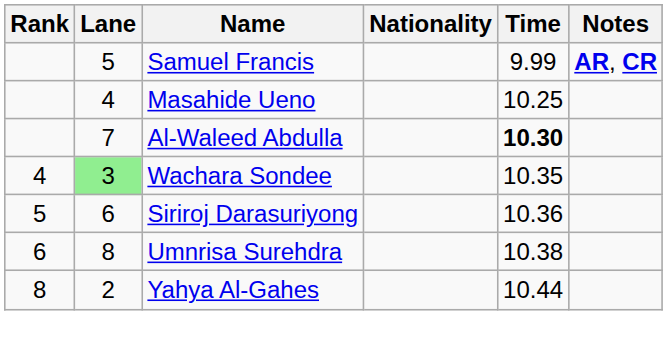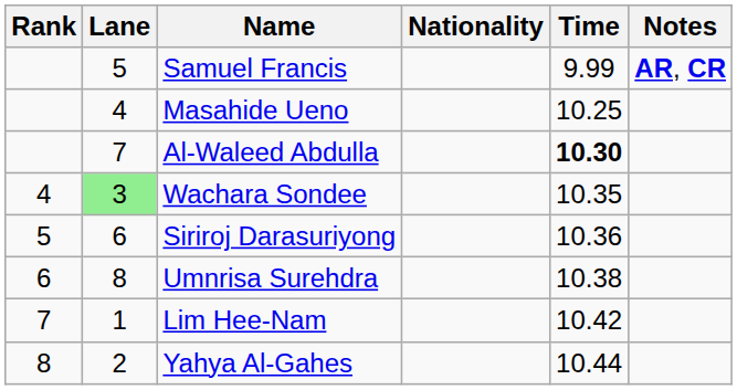 <table class="wikitable sortable" style="text-align:center;font-size:95%">
 <tr>
 <th>Rank</th>
 <th>Lane</th>
 <th>Name</th>
 <th>Nationality</th>
 <th>Time</th>
 <th>Notes</th>
 </tr>
 <tr>
 <td></td>
 <td>5</td>
 <td align=left><a href='#'>Samuel Francis</a></td>
 <td align=left></td>
 <td>9.99</td>
 <td><strong><a href='#'>AR</a></strong>, <strong><a href='#'>CR</a></strong></td>
 </tr>
 <tr>
 <td></td>
 <td>4</td>
 <td align=left><a href='#'>Masahide Ueno</a></td>
 <td align=left></td>
 <td>10.25</td>
 <td></td>
 </tr>
 <tr>
 <td></td>
 <td>7</td>
 <td align=left><a href='#'>Al-Waleed Abdulla</a></td>
 <td align=left></td>
 <td><strong>10.30</strong></td>
 <td></td>
 </tr>
 <tr>
 <td>4</td>
 <td style="background: lightgreen;">3</td>
 <td align=left><a href='#'>Wachara Sondee</a></td>
 <td align=left></td>
 <td>10.35</td>
 <td></td>
 </tr>
 <tr>
 <td>5</td>
 <td>6</td>
 <td align=left><a href='#'>Siriroj Darasuriyong</a></td>
 <td align=left></td>
 <td>10.36</td>
 <td></td>
 </tr>
 <tr>
 <td>6</td>
 <td>8</td>
 <td align=left><a href='#'>Umnrisa Surehdra</a></td>
 <td align=left></td>
 <td>10.38</td>
 <td></td>
 </tr>
 <tr>
+<td>7</td>
+<td>1</td>
+<td align=left><a href='#'>Lim Hee-Nam</a></td>
+<td align=left></td>
+<td>10.42</td>
+<td></td>
+</tr>
+<tr>
 <td>8</td>
 <td>2</td>
 <td align=left><a href='#'>Yahya Al-Gahes</a></td>
 <td align=left></td>
 <td>10.44</td>
 <td></td>
 </tr>
 </table>
